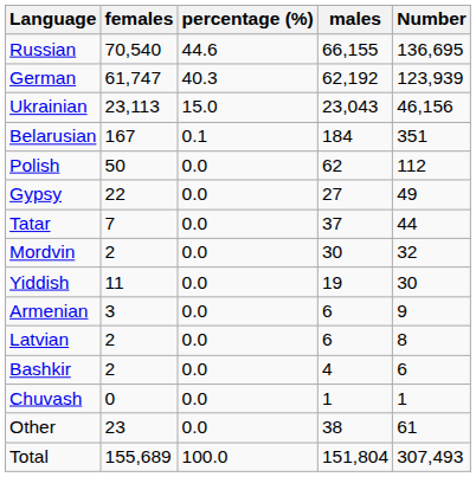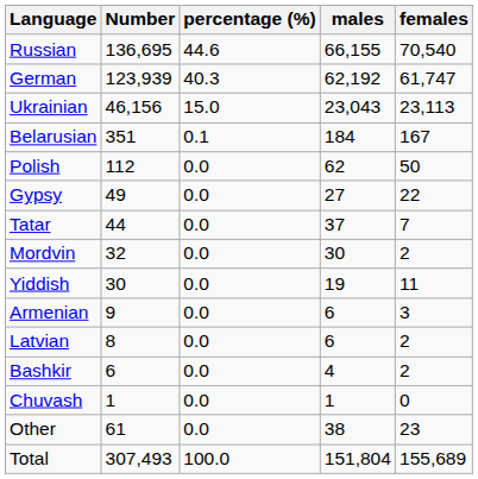 <table align="center" class="wikitable plainlinks TablePager">
 <tr>
 <th>Language</th>
-<th>females</th>
+<th>Number</th>
 <th>percentage (%)</th>
 <th>males</th>
-<th>Number</th>
+<th>females</th>
 </tr>
 <tr ---->
 <td><a href='#'>Russian</a></td>
-<td>70,540</td>
+<td>136,695</td>
 <td>44.6</td>
 <td>66,155</td>
-<td>136,695</td>
+<td>70,540</td>
 </tr>
 <tr ---->
 <td><a href='#'>German</a></td>
-<td>61,747</td>
+<td>123,939</td>
 <td>40.3</td>
 <td>62,192</td>
-<td>123,939</td>
+<td>61,747</td>
 </tr>
 <tr ---->
 <td><a href='#'>Ukrainian</a></td>
-<td>23,113</td>
+<td>46,156</td>
 <td>15.0</td>
 <td>23,043</td>
-<td>46,156</td>
+<td>23,113</td>
 </tr>
 <tr ---->
 <td><a href='#'>Belarusian</a></td>
-<td>167</td>
+<td>351</td>
 <td>0.1</td>
 <td>184</td>
-<td>351</td>
+<td>167</td>
 </tr>
 <tr ---->
 <td><a href='#'>Polish</a></td>
-<td>50</td>
+<td>112</td>
 <td>0.0</td>
 <td>62</td>
-<td>112</td>
+<td>50</td>
 </tr>
 <tr ---->
 <td><a href='#'>Gypsy</a></td>
-<td>22</td>
+<td>49</td>
 <td>0.0</td>
 <td>27</td>
-<td>49</td>
+<td>22</td>
 </tr>
 <tr ---->
 <td><a href='#'>Tatar</a></td>
-<td>7</td>
+<td>44</td>
 <td>0.0</td>
 <td>37</td>
-<td>44</td>
+<td>7</td>
 </tr>
 <tr ---->
 <td><a href='#'>Mordvin</a></td>
-<td>2</td>
+<td>32</td>
 <td>0.0</td>
 <td>30</td>
-<td>32</td>
+<td>2</td>
 </tr>
 <tr ---->
 <td><a href='#'>Yiddish</a></td>
-<td>11</td>
+<td>30</td>
 <td>0.0</td>
 <td>19</td>
-<td>30</td>
+<td>11</td>
 </tr>
 <tr ---->
 <td><a href='#'>Armenian</a></td>
-<td>3</td>
+<td>9</td>
 <td>0.0</td>
 <td>6</td>
-<td>9</td>
+<td>3</td>
 </tr>
 <tr ---->
 <td><a href='#'>Latvian</a></td>
-<td>2</td>
+<td>8</td>
 <td>0.0</td>
 <td>6</td>
-<td>8</td>
+<td>2</td>
 </tr>
 <tr ---->
 <td><a href='#'>Bashkir</a></td>
-<td>2</td>
+<td>6</td>
 <td>0.0</td>
 <td>4</td>
-<td>6</td>
+<td>2</td>
 </tr>
 <tr ---->
 <td><a href='#'>Chuvash</a></td>
-<td>0</td>
+<td>1</td>
 <td>0.0</td>
 <td>1</td>
-<td>1</td>
+<td>0</td>
 </tr>
 <tr ---->
 <td>Other</td>
-<td>23</td>
+<td>61</td>
 <td>0.0</td>
 <td>38</td>
-<td>61</td>
+<td>23</td>
 </tr>
 <tr ---->
 <td>Total</td>
-<td>155,689</td>
+<td>307,493</td>
 <td>100.0</td>
 <td>151,804</td>
-<td>307,493</td>
+<td>155,689</td>
 </tr>
 </table>
